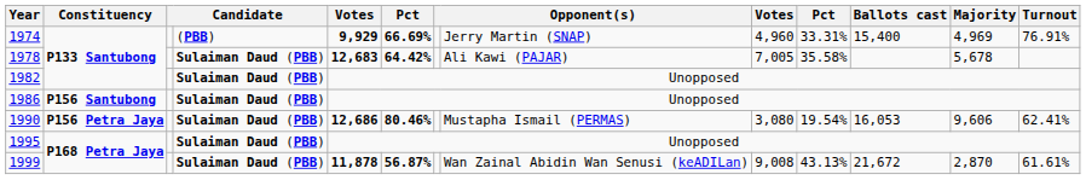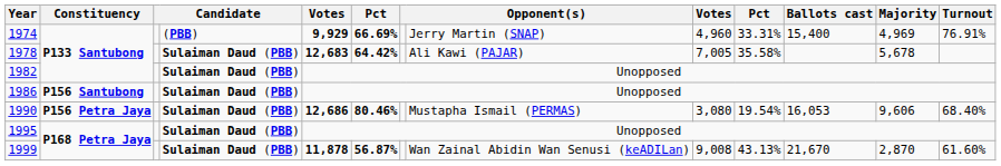 <table class="wikitable" style="margin:0.5em ; font-size:95%">
 <tr>
 <th>Year</th>
 <th>Constituency</th>
 <th colspan=2>Candidate</th>
 <th>Votes</th>
 <th>Pct</th>
 <th colspan=2>Opponent(s)</th>
 <th>Votes</th>
 <th>Pct</th>
 <th>Ballots cast</th>
 <th>Majority</th>
 <th>Turnout</th>
 </tr>
 <tr>
 <td><a href='#'>1974</a></td>
 <td rowspan=3><strong>P133 <a href='#'>Santubong</a></strong></td>
 <td></td>
 <td> (<a href='#'><strong>PBB</strong></a>)</td>
 <td align=right><strong>9,929</strong></td>
 <td><strong>66.69%</strong></td>
 <td bgcolor=></td>
 <td>Jerry Martin (<a href='#'>SNAP</a>)</td>
 <td align=right>4,960</td>
 <td>33.31%</td>
 <td>15,400</td>
 <td>4,969</td>
 <td>76.91%</td>
 </tr>
 <tr>
 <td><a href='#'>1978</a></td>
 <td></td>
 <td><strong>Sulaiman Daud</strong> (<a href='#'><strong>PBB</strong></a>)</td>
 <td align=right><strong>12,683</strong></td>
 <td><strong>64.42%</strong></td>
 <td></td>
 <td>Ali Kawi (<a href='#'>PAJAR</a>)</td>
 <td align=right>7,005</td>
 <td>35.58%</td>
 <td></td>
 <td>5,678</td>
 <td></td>
 </tr>
 <tr>
 <td><a href='#'>1982</a></td>
 <td></td>
 <td><strong>Sulaiman Daud</strong> (<a href='#'><strong>PBB</strong></a>)</td>
 <td colspan=9 align=center>Unopposed</td>
 </tr>
 <tr>
 <td><a href='#'>1986</a></td>
 <td><strong>P156 <a href='#'>Santubong</a></strong></td>
 <td></td>
 <td><strong>Sulaiman Daud</strong> (<a href='#'><strong>PBB</strong></a>)</td>
 <td colspan=9 align=center>Unopposed</td>
 </tr>
 <tr>
 <td><a href='#'>1990</a></td>
 <td><strong>P156 <a href='#'>Petra Jaya</a></strong></td>
 <td></td>
 <td><strong>Sulaiman Daud</strong> (<a href='#'><strong>PBB</strong></a>)</td>
 <td align=right><strong>12,686</strong></td>
 <td><strong>80.46%</strong></td>
 <td bgcolor=></td>
 <td>Mustapha Ismail (<a href='#'>PERMAS</a>)</td>
 <td align=right>3,080</td>
 <td>19.54%</td>
 <td>16,053</td>
 <td>9,606</td>
-<td>62.41%</td>
+<td>68.40%</td>
 </tr>
 <tr>
 <td><a href='#'>1995</a></td>
 <td rowspan=2><strong>P168 <a href='#'>Petra Jaya</a></strong></td>
 <td></td>
 <td><strong>Sulaiman Daud</strong> (<a href='#'><strong>PBB</strong></a>)</td>
 <td colspan=9 align=center>Unopposed</td>
 </tr>
 <tr>
 <td><a href='#'>1999</a></td>
 <td></td>
 <td><strong>Sulaiman Daud</strong> (<a href='#'><strong>PBB</strong></a>)</td>
 <td align=right><strong>11,878</strong></td>
 <td><strong>56.87%</strong></td>
 <td></td>
 <td>Wan Zainal Abidin Wan Senusi (<a href='#'>keADILan</a>)</td>
 <td align=right>9,008</td>
 <td>43.13%</td>
-<td>21,672</td>
+<td>21,670</td>
 <td>2,870</td>
-<td>61.61%</td>
+<td>61.60%</td>
 </tr>
 </table>
